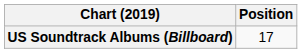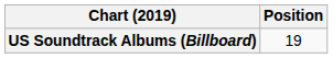 <table class="wikitable plainrowheaders" style="text-align:center">
 <tr>
 <th>Chart (2019)</th>
 <th>Position</th>
 </tr>
 <tr>
 <th scope="row">US Soundtrack Albums (<em>Billboard</em>)</th>
-<td>17</td>
+<td>19</td>
 </tr>
 </table>
